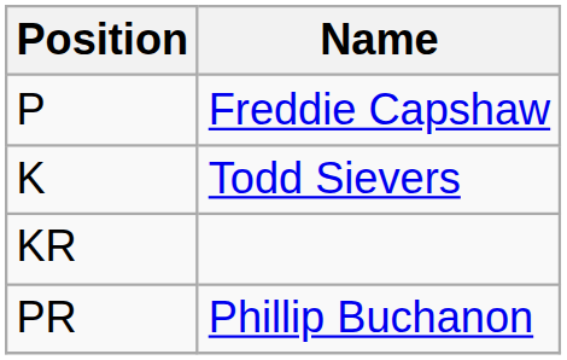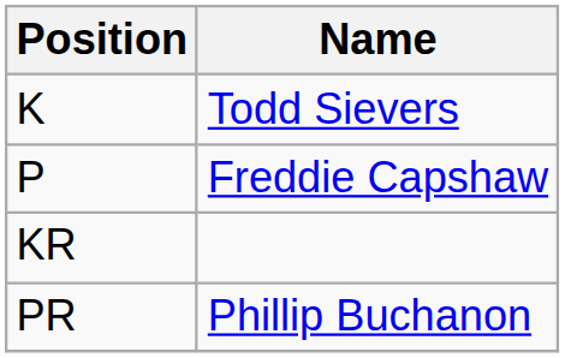 <table class="wikitable">
 <tr>
 <th>Position</th>
 <th>Name</th>
 </tr>
 <tr>
+<td>K</td>
+<td><a href='#'>Todd Sievers</a></td>
+</tr>
+<tr>
 <td>P</td>
 <td><a href='#'>Freddie Capshaw</a></td>
-</tr>
-<tr>
-<td>K</td>
-<td><a href='#'>Todd Sievers</a></td>
 </tr>
 <tr>
 <td>KR</td>
 <td></td>
 </tr>
 <tr>
 <td>PR</td>
 <td><a href='#'>Phillip Buchanon</a></td>
 </tr>
 <tr>
 </tr>
 </table>
